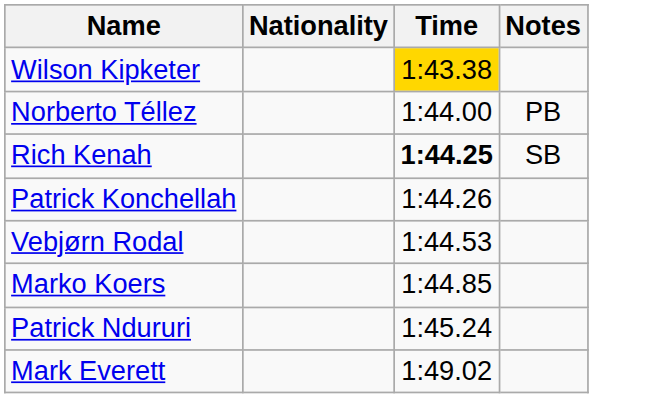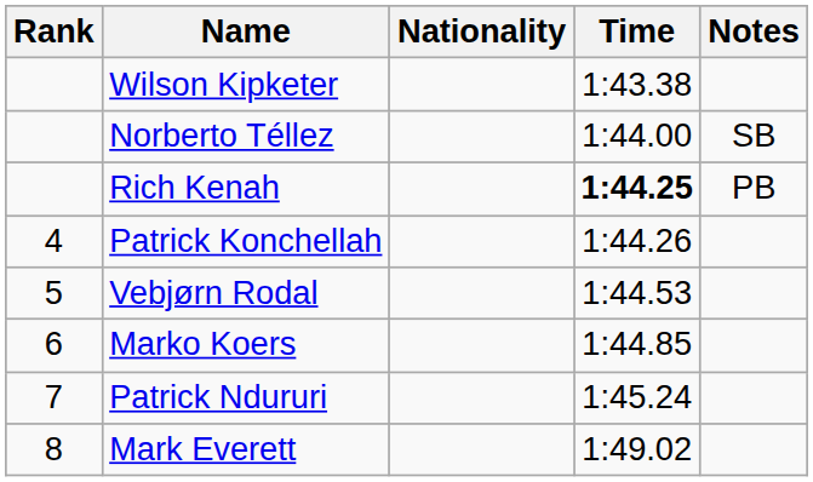 <table class="wikitable sortable" style="text-align:center">
 <tr>
+<th>Rank</th>
 <th>Name</th>
 <th>Nationality</th>
 <th>Time</th>
 <th>Notes</th>
 </tr>
 <tr>
+<td></td>
 <td align="left"><a href='#'>Wilson Kipketer</a></td>
 <td align=left></td>
-<td style="background: gold;">1:43.38</td>
+<td>1:43.38</td>
 <td></td>
 </tr>
 <tr>
+<td></td>
 <td align="left"><a href='#'>Norberto Téllez</a></td>
 <td align=left></td>
 <td>1:44.00</td>
+<td>SB</td>
+</tr>
+<tr>
+<td></td>
+<td align="left"><a href='#'>Rich Kenah</a></td>
+<td align=left></td>
+<td><strong>1:44.25</strong></td>
 <td>PB</td>
 </tr>
 <tr>
-<td align="left"><a href='#'>Rich Kenah</a></td>
-<td align=left></td>
-<td><strong>1:44.25</strong></td>
-<td>SB</td>
-</tr>
-<tr>
+<td>4</td>
 <td align="left"><a href='#'>Patrick Konchellah</a></td>
 <td align=left></td>
 <td>1:44.26</td>
 <td></td>
 </tr>
 <tr>
+<td>5</td>
 <td align="left"><a href='#'>Vebjørn Rodal</a></td>
 <td align=left></td>
 <td>1:44.53</td>
 <td></td>
 </tr>
 <tr>
+<td>6</td>
 <td align="left"><a href='#'>Marko Koers</a></td>
 <td align=left></td>
 <td>1:44.85</td>
 <td></td>
 </tr>
 <tr>
+<td>7</td>
 <td align="left"><a href='#'>Patrick Ndururi</a></td>
 <td align=left></td>
 <td>1:45.24</td>
 <td></td>
 </tr>
 <tr>
+<td>8</td>
 <td align="left"><a href='#'>Mark Everett</a></td>
 <td align=left></td>
 <td>1:49.02</td>
 <td></td>
 </tr>
 </table>
